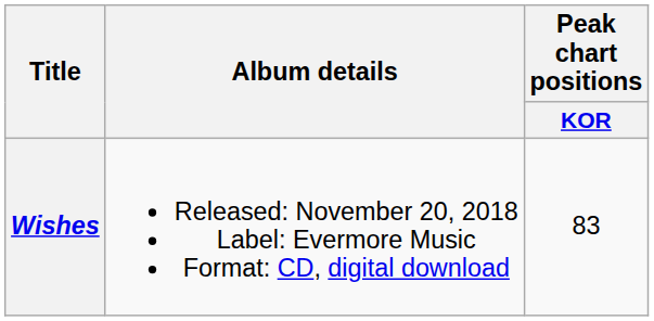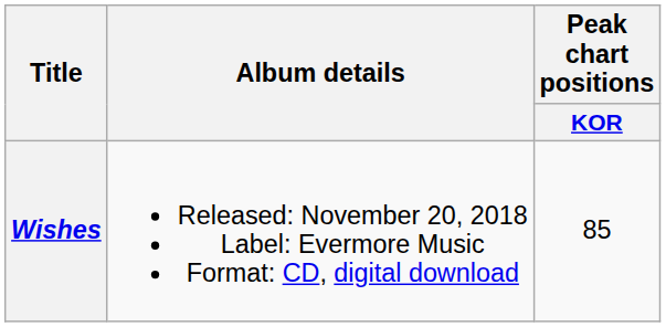 <table class="wikitable plainrowheaders" style="text-align:center;">
 <tr>
 <th scope="col" rowspan="2">Title</th>
 <th scope="col" rowspan="2">Album details</th>
 <th scope="col">Peak chart positions</th>
 </tr>
 <tr>
 <th scope="col" style="width:2.2em;font-size:90%;"><a href='#'>KOR</a><br></th>
 </tr>
 <tr>
 <th scope="row"><em><a href='#'>Wishes</a></em></th>
 <td><br><ul><li>Released: November 20, 2018</li><li>Label: Evermore Music</li><li>Format: <a href='#'>CD</a>, <a href='#'>digital download</a></li></ul></td>
-<td>83</td>
+<td>85</td>
 </tr>
 </table>
